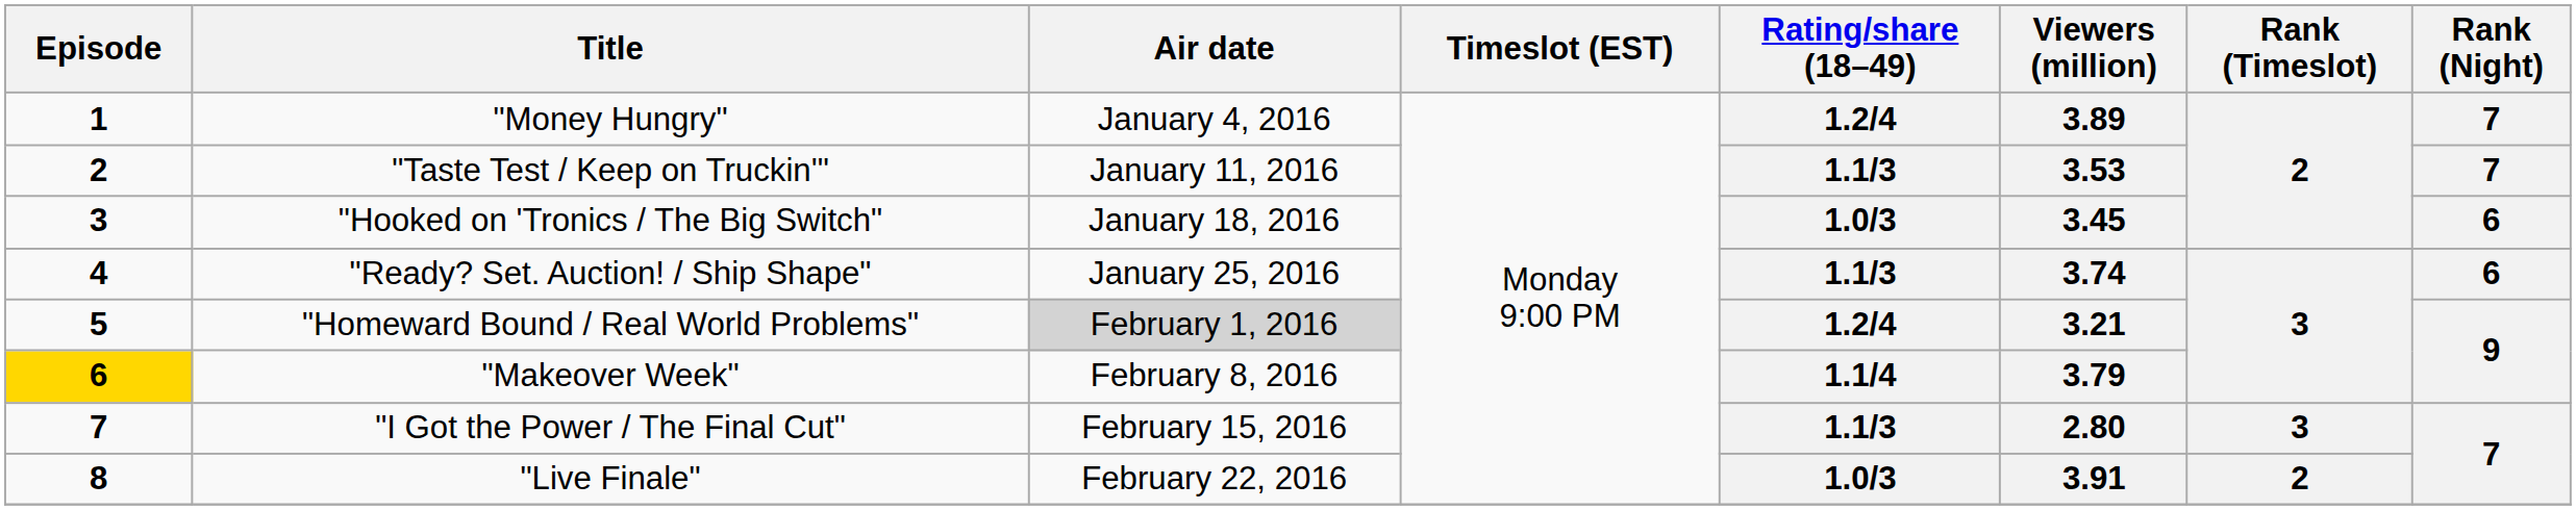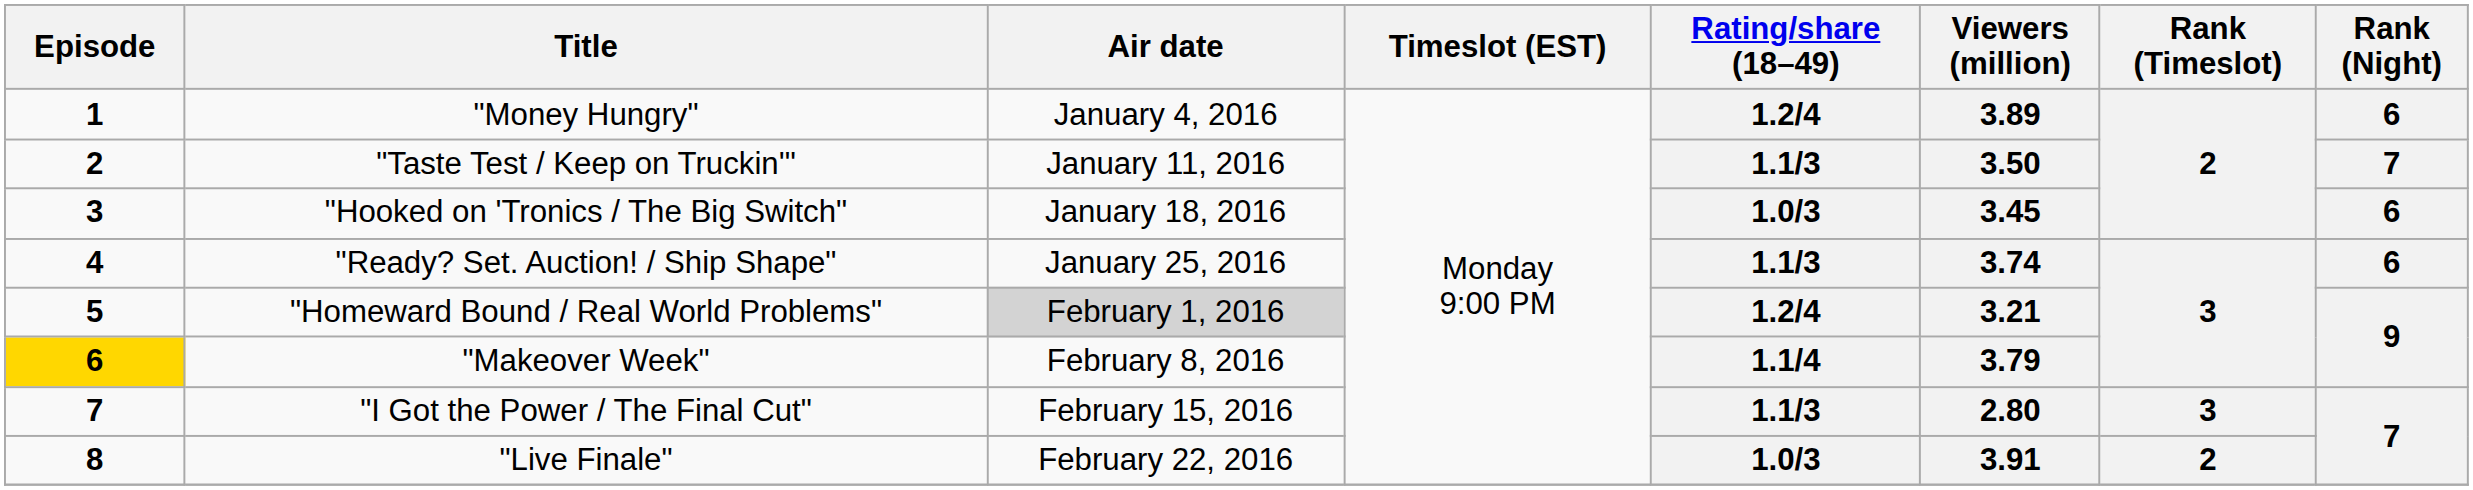 <table class="wikitable plainrowheaders" style="text-align:center; width:100%;">
 <tr>
 <th scope="col">Episode</th>
 <th scope="col">Title</th>
 <th scope="col">Air date</th>
 <th scope="col">Timeslot (EST)</th>
 <th scope="col"><a href='#'>Rating/share</a><br>(18–49)</th>
 <th scope="col">Viewers<br>(million)</th>
 <th scope="col">Rank<br>(Timeslot)</th>
 <th scope="col">Rank<br>(Night)</th>
 </tr>
 <tr>
 <td style="text-align:center"><strong>1</strong></td>
 <td style="text-align:center">"Money Hungry"</td>
 <td style="text-align:center">January 4, 2016</td>
 <td style="text-align:center" rowspan="8">Monday <br>9:00 PM</td>
 <th>1.2/4</th>
 <th>3.89</th>
 <th rowspan=3>2</th>
-<th>7</th>
+<th>6</th>
 </tr>
 <tr>
 <td style="text-align:center"><strong>2</strong></td>
 <td style="text-align:center">"Taste Test / Keep on Truckin'"</td>
 <td style="text-align:center">January 11, 2016</td>
 <th>1.1/3</th>
-<th>3.53</th>
+<th>3.50</th>
 <th>7</th>
 </tr>
 <tr>
 <td style="text-align:center"><strong>3</strong></td>
 <td style="text-align:center">"Hooked on 'Tronics / The Big Switch"</td>
 <td style="text-align:center">January 18, 2016</td>
 <th>1.0/3</th>
 <th>3.45</th>
 <th>6</th>
 </tr>
 <tr>
 <td style="text-align:center"><strong>4</strong></td>
 <td style="text-align:center">"Ready? Set. Auction! / Ship Shape"</td>
 <td style="text-align:center">January 25, 2016</td>
 <th>1.1/3</th>
 <th>3.74</th>
 <th rowspan=3>3</th>
 <th>6</th>
 </tr>
 <tr>
 <td style="text-align:center"><strong>5</strong></td>
 <td style="text-align:center">"Homeward Bound / Real World Problems"</td>
 <td style="background: lightgrey; text-align:center">February 1, 2016</td>
 <th>1.2/4</th>
 <th>3.21</th>
 <th rowspan=2>9</th>
 </tr>
 <tr>
 <td style="background: gold; text-align:center"><strong>6</strong></td>
 <td style="text-align:center">"Makeover Week"</td>
 <td style="text-align:center">February 8, 2016</td>
 <th>1.1/4</th>
 <th>3.79</th>
 </tr>
 <tr>
 <td style="text-align:center"><strong>7</strong></td>
 <td style="text-align:center">"I Got the Power / The Final Cut"</td>
 <td style="text-align:center">February 15, 2016</td>
 <th>1.1/3</th>
 <th>2.80</th>
 <th>3</th>
 <th rowspan="2">7</th>
 </tr>
 <tr>
 <td style="text-align:center"><strong>8</strong></td>
 <td style="text-align:center">"Live Finale"</td>
 <td style="text-align:center">February 22, 2016</td>
 <th>1.0/3</th>
 <th>3.91</th>
 <th>2</th>
 </tr>
 <tr>
 </tr>
 </table>
